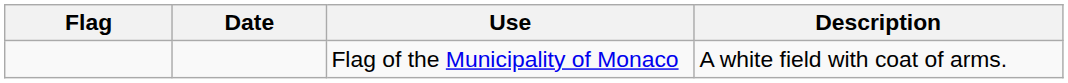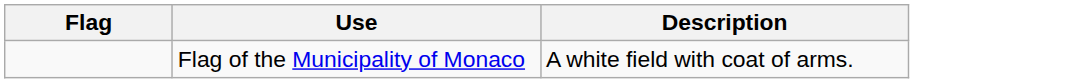 <table class="wikitable">
 <tr>
 <th style="width:110px;">Flag</th>
-<th style="width:100px;">Date</th>
 <th style="width:250px;">Use</th>
 <th style="width:250px;">Description</th>
 </tr>
 <tr>
 <td></td>
-<td></td>
 <td>Flag of the <a href='#'>Municipality of Monaco</a></td>
 <td>A white field with coat of arms.</td>
 </tr>
 </table>
